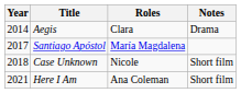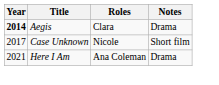 <table class="wikitable sortable">
 <tr>
 <th>Year</th>
 <th>Title</th>
 <th>Roles</th>
 <th>Notes</th>
 </tr>
 <tr>
-<td>2014</td>
+<td><strong>2014</strong></td>
 <td><em>Aegis</em></td>
 <td>Clara</td>
 <td>Drama</td>
 </tr>
 <tr>
 <td>2017</td>
-<td><em><a href='#'>Santiago Apóstol</a></em></td>
-<td><a href='#'>María Magdalena</a></td>
-<td></td>
-</tr>
-<tr>
-<td>2018</td>
 <td><em>Case Unknown</em></td>
 <td>Nicole</td>
 <td>Short film</td>
 </tr>
 <tr>
 <td>2021</td>
 <td><em>Here I Am</em></td>
 <td>Ana Coleman</td>
-<td>Short film</td>
+<td>Drama</td>
 </tr>
 </table>
